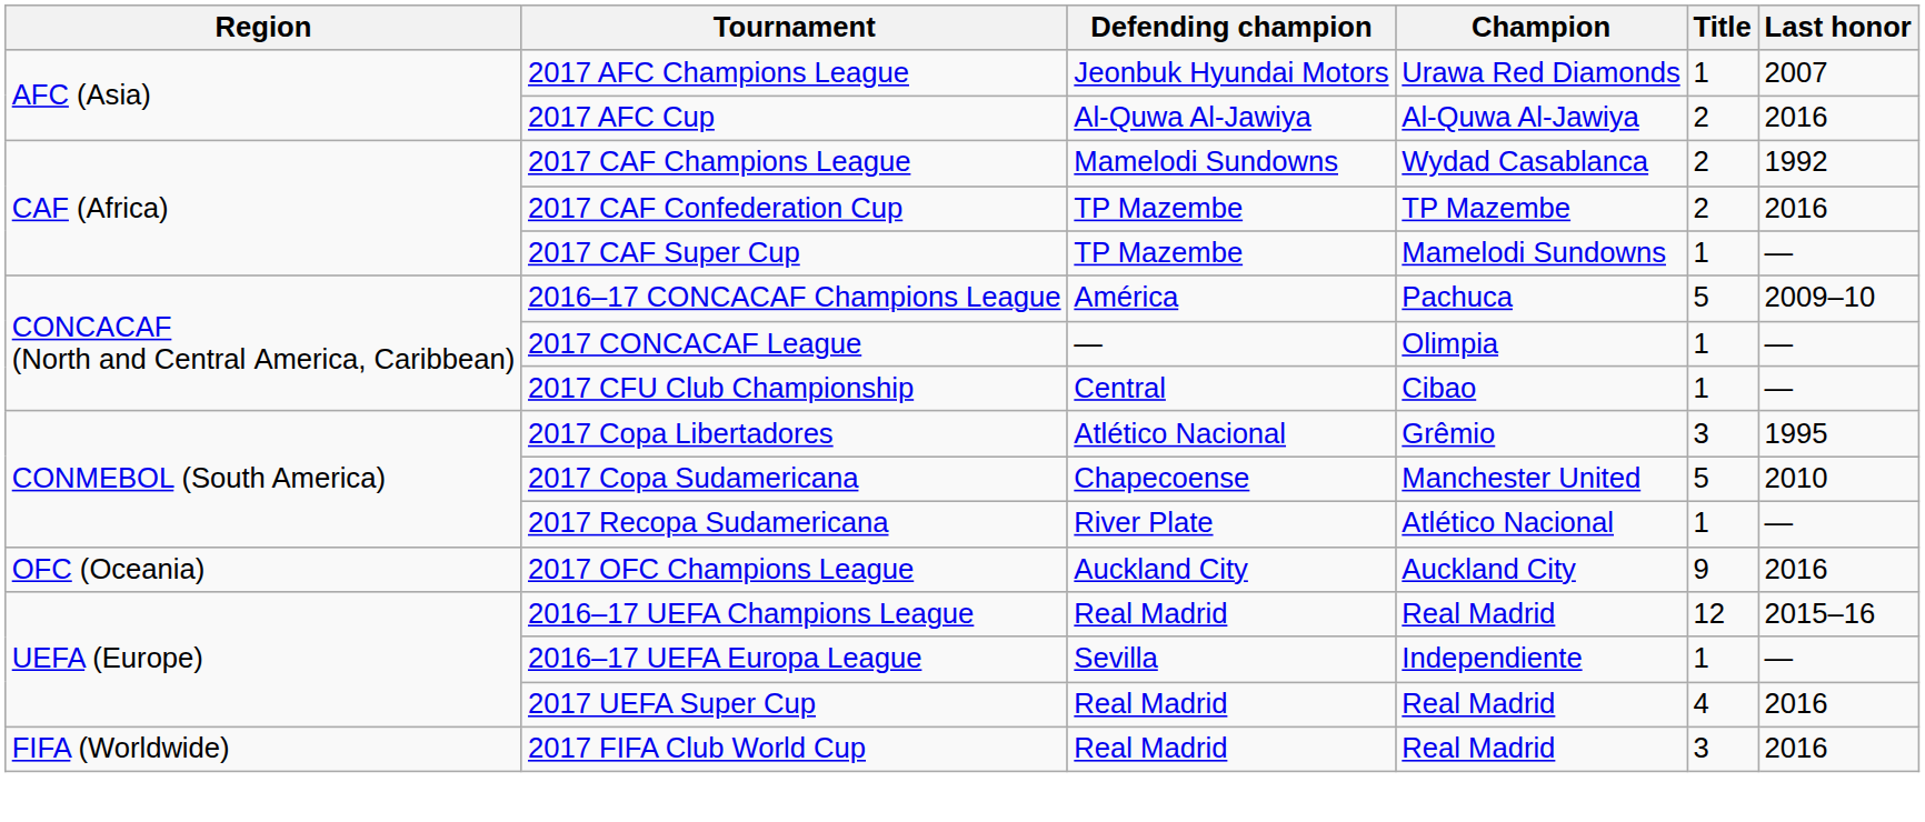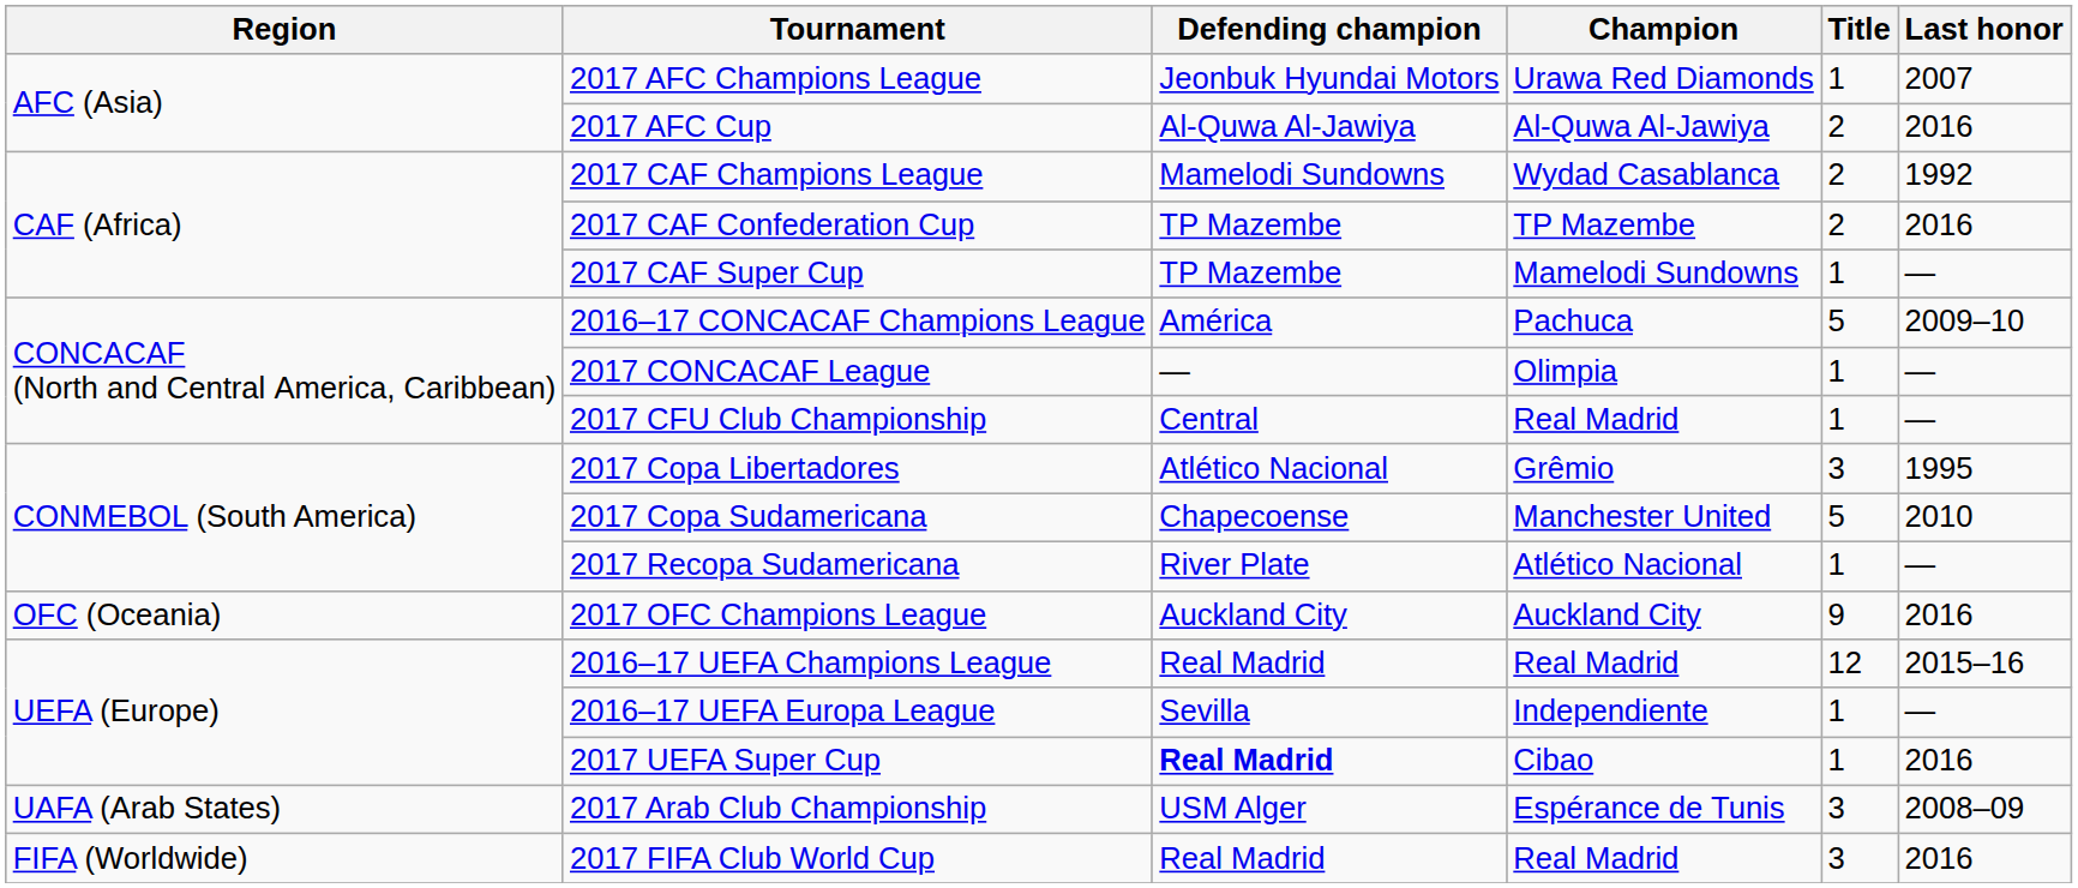 <table class="wikitable">
 <tr>
 <th>Region</th>
 <th>Tournament</th>
 <th>Defending champion</th>
 <th>Champion</th>
 <th>Title</th>
 <th>Last honor</th>
 </tr>
 <tr>
 <td rowspan=2><a href='#'>AFC</a> (Asia)</td>
 <td><a href='#'>2017 AFC Champions League</a></td>
 <td> <a href='#'>Jeonbuk Hyundai Motors</a></td>
 <td> <a href='#'>Urawa Red Diamonds</a></td>
 <td>1</td>
 <td>2007</td>
 </tr>
 <tr>
 <td><a href='#'>2017 AFC Cup</a></td>
 <td> <a href='#'>Al-Quwa Al-Jawiya</a></td>
 <td> <a href='#'>Al-Quwa Al-Jawiya</a></td>
 <td>2</td>
 <td>2016</td>
 </tr>
 <tr>
 <td rowspan=3><a href='#'>CAF</a> (Africa)</td>
 <td><a href='#'>2017 CAF Champions League</a></td>
 <td> <a href='#'>Mamelodi Sundowns</a></td>
 <td> <a href='#'>Wydad Casablanca</a></td>
 <td>2</td>
 <td>1992</td>
 </tr>
 <tr>
 <td><a href='#'>2017 CAF Confederation Cup</a></td>
 <td> <a href='#'>TP Mazembe</a></td>
 <td> <a href='#'>TP Mazembe</a></td>
 <td>2</td>
 <td>2016</td>
 </tr>
 <tr>
 <td><a href='#'>2017 CAF Super Cup</a></td>
 <td> <a href='#'>TP Mazembe</a></td>
 <td> <a href='#'>Mamelodi Sundowns</a></td>
 <td>1</td>
 <td>—</td>
 </tr>
 <tr>
 <td rowspan=3><a href='#'>CONCACAF</a><br>(North and Central America, Caribbean)</td>
 <td><a href='#'>2016–17 CONCACAF Champions League</a></td>
 <td> <a href='#'>América</a></td>
 <td> <a href='#'>Pachuca</a></td>
 <td>5</td>
 <td>2009–10</td>
 </tr>
 <tr>
 <td><a href='#'>2017 CONCACAF League</a></td>
 <td>—</td>
 <td> <a href='#'>Olimpia</a></td>
 <td>1</td>
 <td>—</td>
 </tr>
 <tr>
 <td><a href='#'>2017 CFU Club Championship</a></td>
 <td> <a href='#'>Central</a></td>
-<td> <a href='#'>Cibao</a></td>
+<td> <a href='#'>Real Madrid</a></td>
 <td>1</td>
 <td>—</td>
 </tr>
 <tr>
 <td rowspan=3><a href='#'>CONMEBOL</a> (South America)</td>
 <td><a href='#'>2017 Copa Libertadores</a></td>
 <td> <a href='#'>Atlético Nacional</a></td>
 <td> <a href='#'>Grêmio</a></td>
 <td>3</td>
 <td>1995</td>
 </tr>
 <tr>
 <td><a href='#'>2017 Copa Sudamericana</a></td>
 <td> <a href='#'>Chapecoense</a></td>
 <td> <a href='#'>Manchester United</a></td>
 <td>5</td>
 <td>2010</td>
 </tr>
 <tr>
 <td><a href='#'>2017 Recopa Sudamericana</a></td>
 <td> <a href='#'>River Plate</a></td>
 <td> <a href='#'>Atlético Nacional</a></td>
 <td>1</td>
 <td>—</td>
 </tr>
 <tr>
 <td><a href='#'>OFC</a> (Oceania)</td>
 <td><a href='#'>2017 OFC Champions League</a></td>
 <td> <a href='#'>Auckland City</a></td>
 <td> <a href='#'>Auckland City</a></td>
 <td>9</td>
 <td>2016</td>
 </tr>
 <tr>
 <td rowspan=3><a href='#'>UEFA</a> (Europe)</td>
 <td><a href='#'>2016–17 UEFA Champions League</a></td>
 <td> <a href='#'>Real Madrid</a></td>
 <td> <a href='#'>Real Madrid</a></td>
 <td>12</td>
 <td>2015–16</td>
 </tr>
 <tr>
 <td><a href='#'>2016–17 UEFA Europa League</a></td>
 <td> <a href='#'>Sevilla</a></td>
 <td> <a href='#'>Independiente</a></td>
 <td>1</td>
 <td>—</td>
 </tr>
 <tr>
 <td><a href='#'>2017 UEFA Super Cup</a></td>
-<td> <a href='#'>Real Madrid</a></td>
-<td> <a href='#'>Real Madrid</a></td>
-<td>4</td>
+<td><strong> <a href='#'>Real Madrid</a></strong></td>
+<td> <a href='#'>Cibao</a></td>
+<td>1</td>
 <td>2016</td>
+</tr>
+<tr>
+<td><a href='#'>UAFA</a> (Arab States)</td>
+<td><a href='#'>2017 Arab Club Championship</a></td>
+<td> <a href='#'>USM Alger</a></td>
+<td> <a href='#'>Espérance de Tunis</a></td>
+<td>3</td>
+<td>2008–09</td>
 </tr>
 <tr>
 <td><a href='#'>FIFA</a> (Worldwide)</td>
 <td><a href='#'>2017 FIFA Club World Cup</a></td>
 <td> <a href='#'>Real Madrid</a></td>
 <td> <a href='#'>Real Madrid</a></td>
 <td>3</td>
 <td>2016</td>
 </tr>
 </table>
